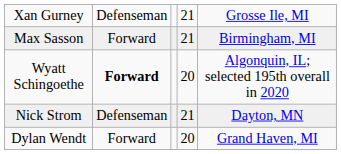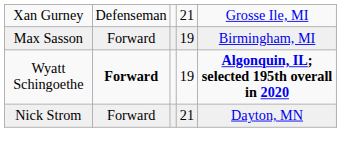 <table class="wikitable" width="60%">
 <tr align="center" bgcolor="">
 <td>Xan Gurney</td>
 <td>Defenseman</td>
 <td></td>
 <td>21</td>
 <td><a href='#'>Grosse Ile, MI</a></td>
 </tr>
 <tr align="center" bgcolor="f0f0f0">
 <td>Max Sasson</td>
 <td>Forward</td>
 <td></td>
-<td>21</td>
+<td>19</td>
 <td><a href='#'>Birmingham, MI</a></td>
 </tr>
 <tr align="center" bgcolor="">
 <td>Wyatt Schingoethe</td>
 <td><strong>Forward</strong></td>
 <td></td>
-<td>20</td>
-<td><a href='#'>Algonquin, IL</a>; selected 195th overall in <a href='#'>2020</a></td>
+<td>19</td>
+<td><strong><a href='#'>Algonquin, IL</a>; selected 195th overall in <a href='#'>2020</a></strong></td>
 </tr>
 <tr align="center" bgcolor="f0f0f0">
 <td>Nick Strom</td>
-<td>Defenseman</td>
+<td>Forward</td>
 <td></td>
 <td>21</td>
 <td><a href='#'>Dayton, MN</a></td>
 </tr>
-<tr align="center" bgcolor="">
-<td>Dylan Wendt</td>
-<td>Forward</td>
-<td></td>
-<td>20</td>
-<td><a href='#'>Grand Haven, MI</a></td>
-</tr>
 </table>
